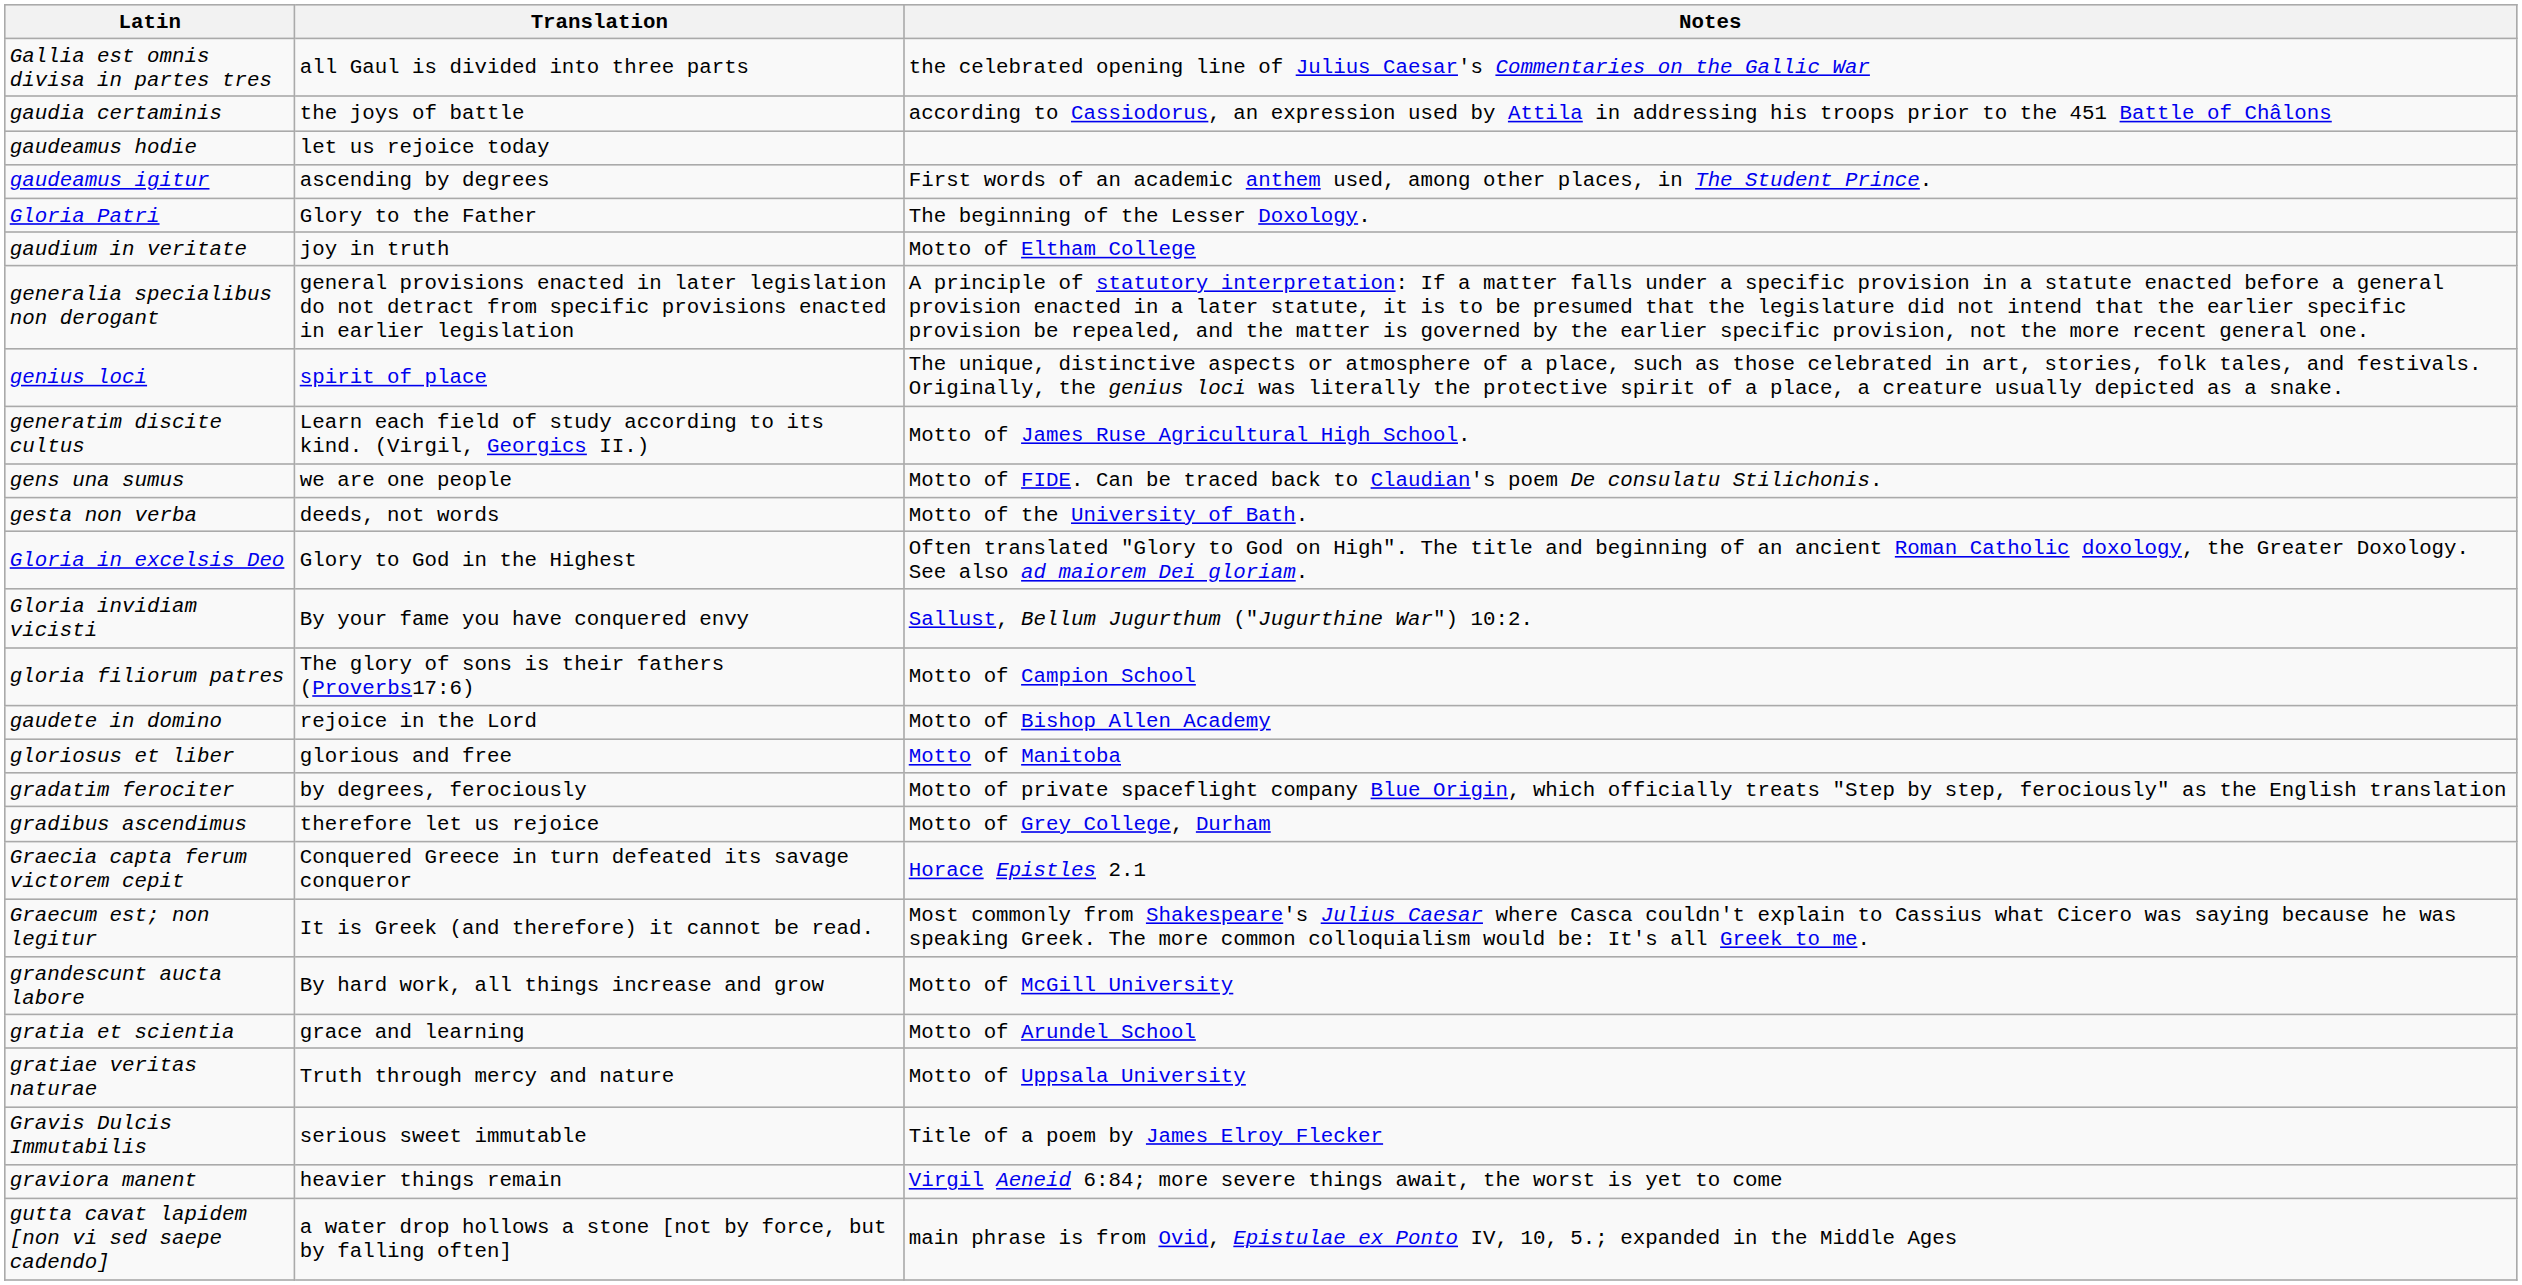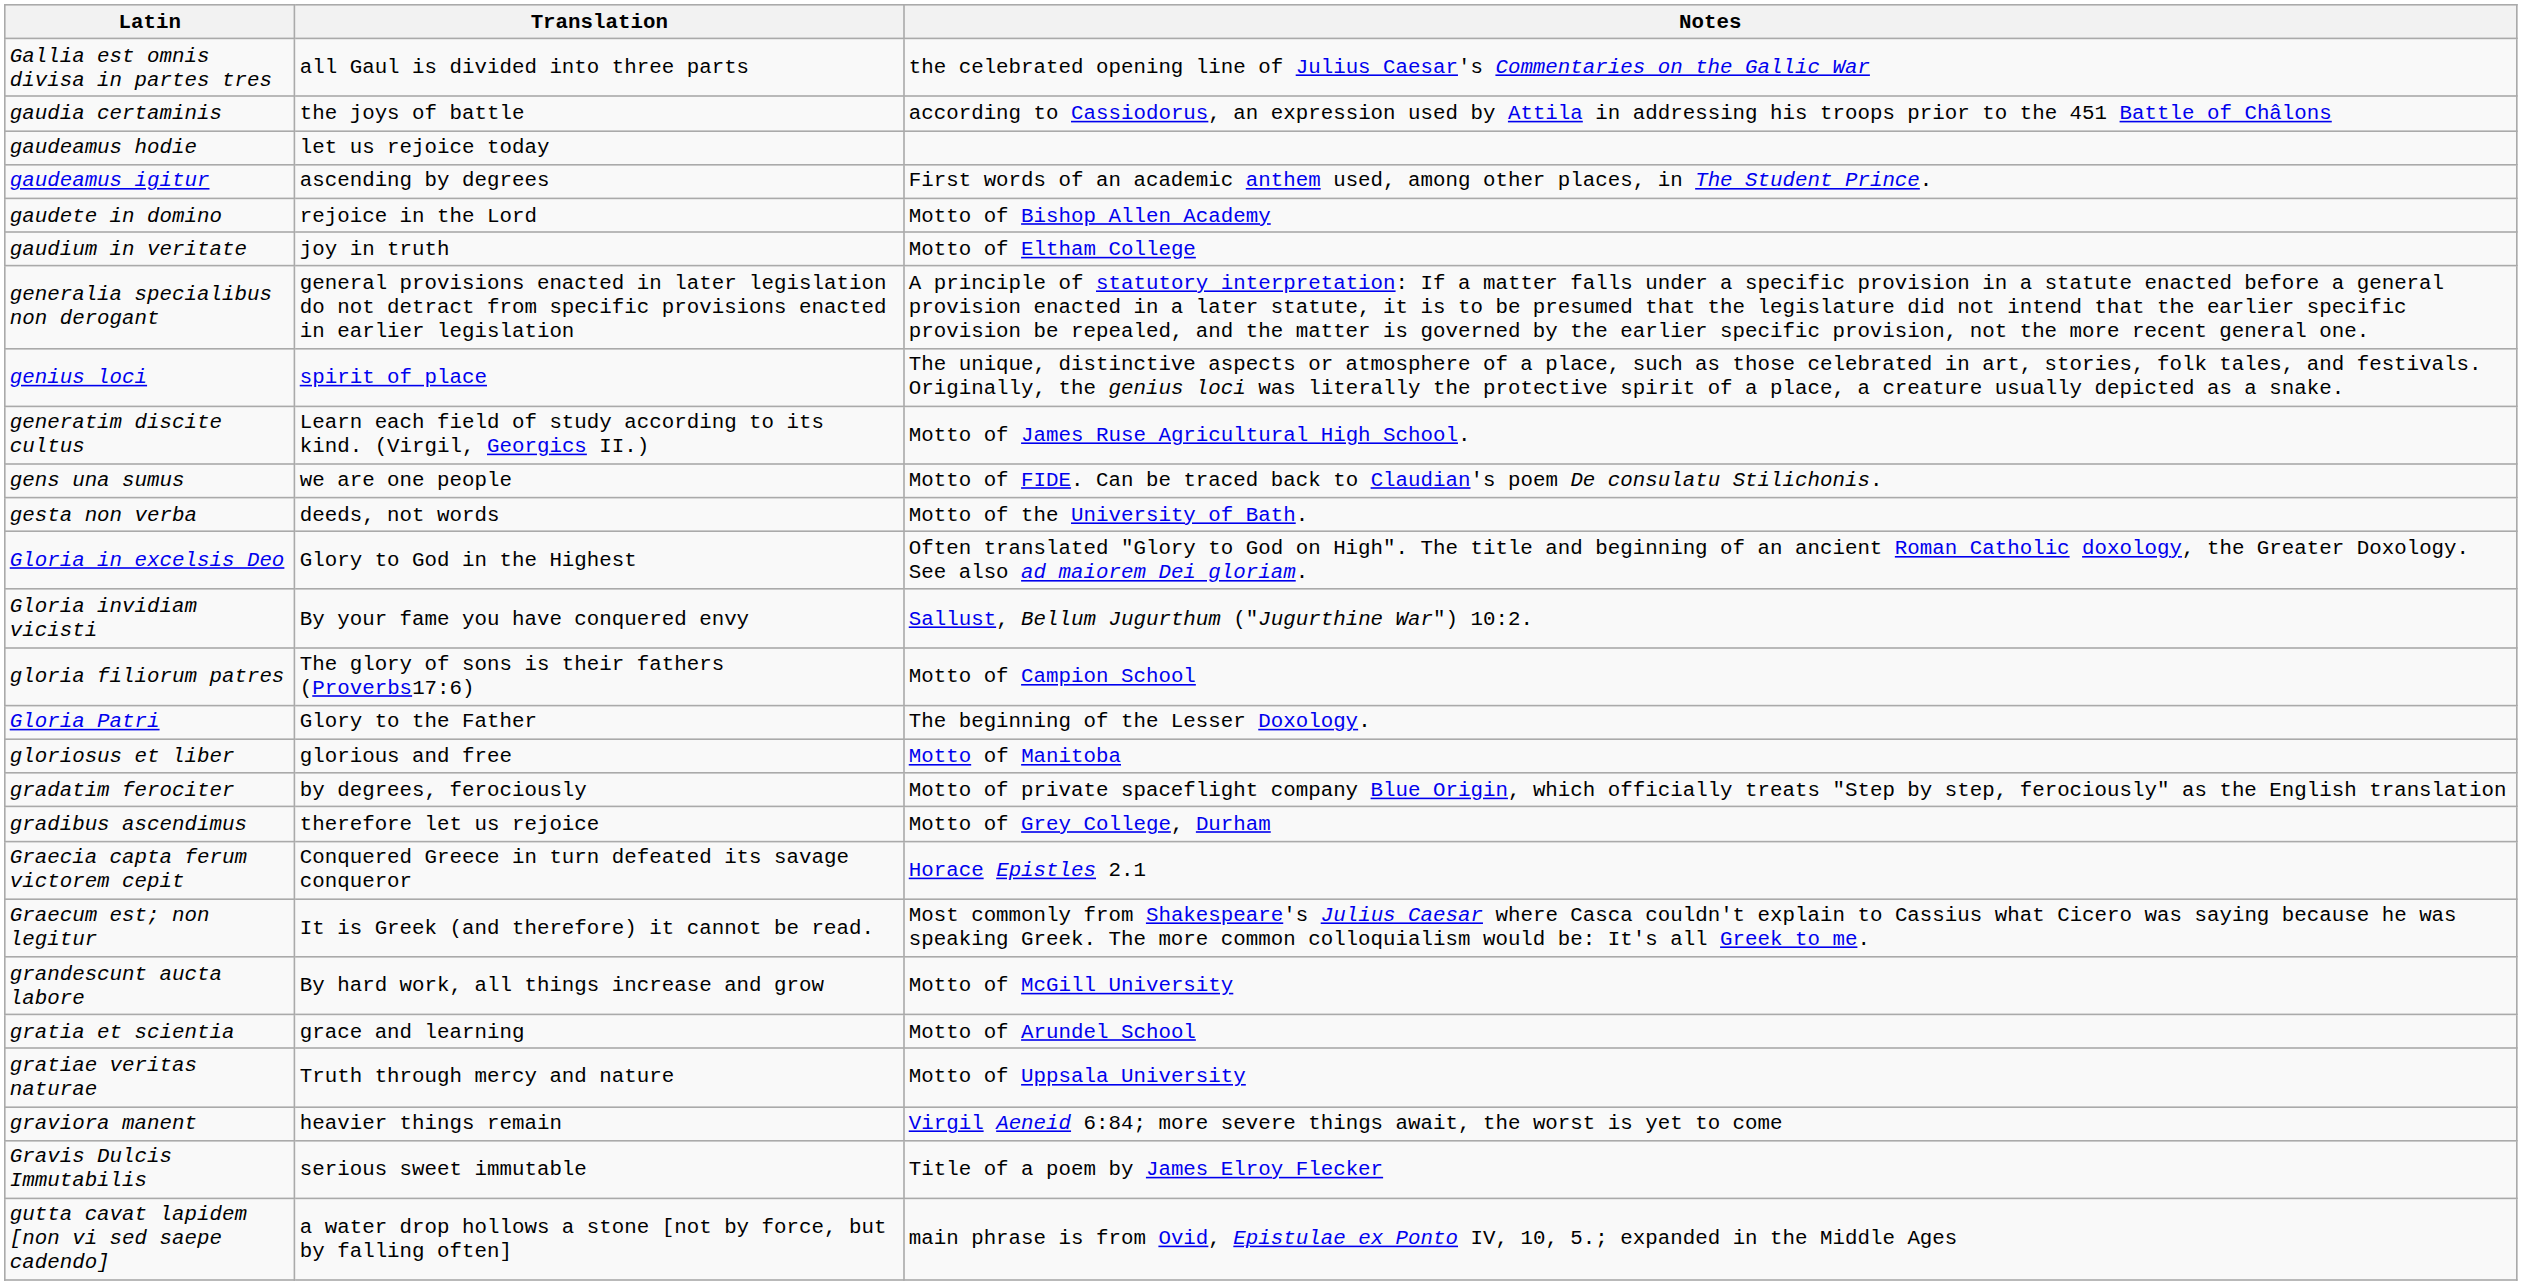 <table class="wikitable">
 <tr>
 <th>Latin</th>
 <th>Translation</th>
 <th>Notes</th>
 </tr>
 <tr>
 <td><em>Gallia est omnis divisa in partes tres</em></td>
 <td>all Gaul is divided into three parts</td>
 <td>the celebrated opening line of <a href='#'>Julius Caesar</a>'s <em><a href='#'>Commentaries on the Gallic War</a></em></td>
 </tr>
 <tr>
 <td><em>gaudia certaminis</em></td>
 <td>the joys of battle</td>
 <td>according to <a href='#'>Cassiodorus</a>, an expression used by <a href='#'>Attila</a> in addressing his troops prior to the 451 <a href='#'>Battle of Châlons</a></td>
 </tr>
 <tr>
 <td><em>gaudeamus hodie</em></td>
 <td>let us rejoice today</td>
 <td></td>
 </tr>
 <tr>
 <td><em><a href='#'>gaudeamus igitur</a></em></td>
 <td>ascending by degrees</td>
 <td>First words of an academic <a href='#'>anthem</a> used, among other places, in <em><a href='#'>The Student Prince</a></em>.</td>
 </tr>
 <tr>
-<td><em><a href='#'>Gloria Patri</a></em></td>
-<td>Glory to the Father</td>
-<td>The beginning of the Lesser <a href='#'>Doxology</a>.</td>
+<td><em>gaudete in domino</em></td>
+<td>rejoice in the Lord</td>
+<td>Motto of <a href='#'>Bishop Allen Academy</a></td>
 </tr>
 <tr>
 <td><em>gaudium in veritate</em></td>
 <td>joy in truth</td>
 <td>Motto of <a href='#'>Eltham College</a></td>
 </tr>
 <tr>
 <td><em>generalia specialibus non derogant</em></td>
 <td>general provisions enacted in later legislation do not detract from specific provisions enacted in earlier legislation</td>
 <td>A principle of <a href='#'>statutory interpretation</a>: If a matter falls under a specific provision in a statute enacted before a general provision enacted in a later statute, it is to be presumed that the legislature did not intend that the earlier specific provision be repealed, and the matter is governed by the earlier specific provision, not the more recent general one.</td>
 </tr>
 <tr>
 <td><em><a href='#'>genius loci</a></em></td>
 <td><a href='#'>spirit of place</a></td>
 <td>The unique, distinctive aspects or atmosphere of a place, such as those celebrated in art, stories, folk tales, and festivals. Originally, the <em>genius loci</em> was literally the protective spirit of a place, a creature usually depicted as a snake.</td>
 </tr>
 <tr>
 <td><em>generatim discite cultus</em></td>
 <td>Learn each field of study according to its kind. (Virgil, <a href='#'>Georgics</a> II.)</td>
 <td>Motto of <a href='#'>James Ruse Agricultural High School</a>.</td>
 </tr>
 <tr>
 <td><em>gens una sumus</em></td>
 <td>we are one people</td>
 <td>Motto of <a href='#'>FIDE</a>. Can be traced back to <a href='#'>Claudian</a>'s poem <em>De consulatu Stilichonis</em>.</td>
 </tr>
 <tr>
 <td><em>gesta non verba</em></td>
 <td>deeds, not words</td>
 <td>Motto of the <a href='#'>University of Bath</a>.</td>
 </tr>
 <tr>
 <td><em><a href='#'>Gloria in excelsis Deo</a></em></td>
 <td>Glory to God in the Highest</td>
 <td>Often translated "Glory to God on High". The title and beginning of an ancient <a href='#'>Roman Catholic</a> <a href='#'>doxology</a>, the Greater Doxology. See also <em><a href='#'>ad maiorem Dei gloriam</a></em>.</td>
 </tr>
 <tr>
 <td><em>Gloria invidiam vicisti</em></td>
 <td>By your fame you have conquered envy</td>
 <td><a href='#'>Sallust</a>, <em>Bellum Jugurthum</em> ("<em>Jugurthine War</em>") 10:2.</td>
 </tr>
 <tr>
 <td><em>gloria filiorum patres</em></td>
 <td>The glory of sons is their fathers (<a href='#'>Proverbs</a>17:6)</td>
 <td>Motto of <a href='#'>Campion School</a></td>
 </tr>
 <tr>
-<td><em>gaudete in domino</em></td>
-<td>rejoice in the Lord</td>
-<td>Motto of <a href='#'>Bishop Allen Academy</a></td>
+<td><em><a href='#'>Gloria Patri</a></em></td>
+<td>Glory to the Father</td>
+<td>The beginning of the Lesser <a href='#'>Doxology</a>.</td>
 </tr>
 <tr>
 <td><em>gloriosus et liber</em></td>
 <td>glorious and free</td>
 <td><a href='#'>Motto</a> of <a href='#'>Manitoba</a></td>
 </tr>
 <tr>
 <td><em>gradatim ferociter</em></td>
 <td>by degrees, ferociously</td>
 <td>Motto of private spaceflight company <a href='#'>Blue Origin</a>, which officially treats "Step by step, ferociously" as the English translation</td>
 </tr>
 <tr>
 <td><em>gradibus ascendimus</em></td>
 <td>therefore let us rejoice</td>
 <td>Motto of <a href='#'>Grey College</a>, <a href='#'>Durham</a></td>
 </tr>
 <tr>
 <td><em>Graecia capta ferum victorem cepit</em></td>
 <td>Conquered Greece in turn defeated its savage conqueror</td>
 <td><a href='#'>Horace</a> <a href='#'><em>Epistles</em></a> 2.1</td>
 </tr>
 <tr>
 <td><em>Graecum est; non legitur</em></td>
 <td>It is Greek (and therefore) it cannot be read.</td>
 <td>Most commonly from <a href='#'>Shakespeare</a>'s <em><a href='#'>Julius Caesar</a></em> where Casca couldn't explain to Cassius what Cicero was saying because he was speaking Greek. The more common colloquialism would be: It's all <a href='#'>Greek to me</a>.</td>
 </tr>
 <tr>
 <td><em>grandescunt aucta labore</em></td>
 <td>By hard work, all things increase and grow</td>
 <td>Motto of <a href='#'>McGill University</a></td>
 </tr>
 <tr>
 <td><em>gratia et scientia</em></td>
 <td>grace and learning</td>
 <td>Motto of <a href='#'>Arundel School</a></td>
 </tr>
 <tr>
 <td><em>gratiae veritas naturae</em></td>
 <td>Truth through mercy and nature</td>
 <td>Motto of <a href='#'>Uppsala University</a></td>
 </tr>
 <tr>
+<td><em>graviora manent</em></td>
+<td>heavier things remain</td>
+<td><a href='#'>Virgil</a> <em><a href='#'>Aeneid</a></em> 6:84; more severe things await, the worst is yet to come</td>
+</tr>
+<tr>
 <td><em>Gravis Dulcis Immutabilis</em></td>
 <td>serious sweet immutable</td>
 <td>Title of a poem by <a href='#'>James Elroy Flecker</a></td>
-</tr>
-<tr>
-<td><em>graviora manent</em></td>
-<td>heavier things remain</td>
-<td><a href='#'>Virgil</a> <em><a href='#'>Aeneid</a></em> 6:84; more severe things await, the worst is yet to come</td>
 </tr>
 <tr>
 <td><em>gutta cavat lapidem [non vi sed saepe cadendo]</em></td>
 <td>a water drop hollows a stone [not by force, but by falling often]</td>
 <td>main phrase is from <a href='#'>Ovid</a>, <em><a href='#'>Epistulae ex Ponto</a></em> IV, 10, 5.; expanded in the Middle Ages</td>
 </tr>
 </table>
